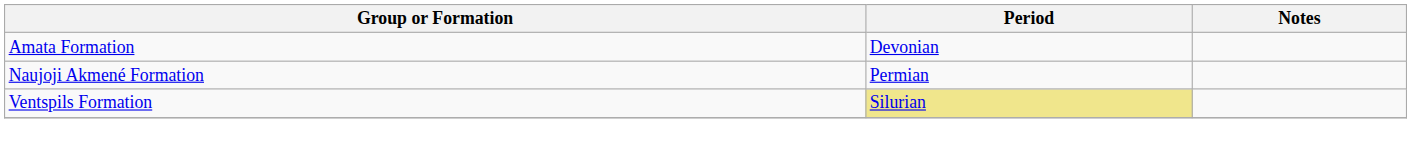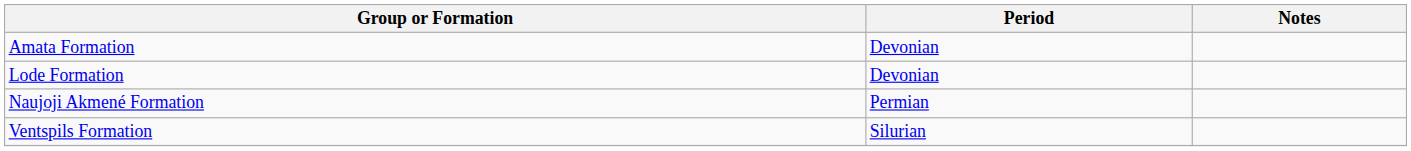 <table class="wikitable sortable" style="width: 100%;">
 <tr>
 <th>Group or Formation</th>
 <th>Period</th>
 <th class="unsortable">Notes</th>
 </tr>
 <tr>
 <td><a href='#'>Amata Formation</a></td>
 <td><a href='#'>Devonian</a></td>
 <td></td>
 </tr>
 <tr>
+<td><a href='#'>Lode Formation</a></td>
+<td><a href='#'>Devonian</a></td>
+<td></td>
+</tr>
+<tr>
 <td><a href='#'>Naujoji Akmené Formation</a></td>
 <td><a href='#'>Permian</a></td>
 <td></td>
 </tr>
 <tr>
 <td><a href='#'>Ventspils Formation</a></td>
-<td style="background: khaki;"><a href='#'>Silurian</a></td>
+<td><a href='#'>Silurian</a></td>
 <td></td>
 </tr>
 <tr>
 </tr>
 </table>
